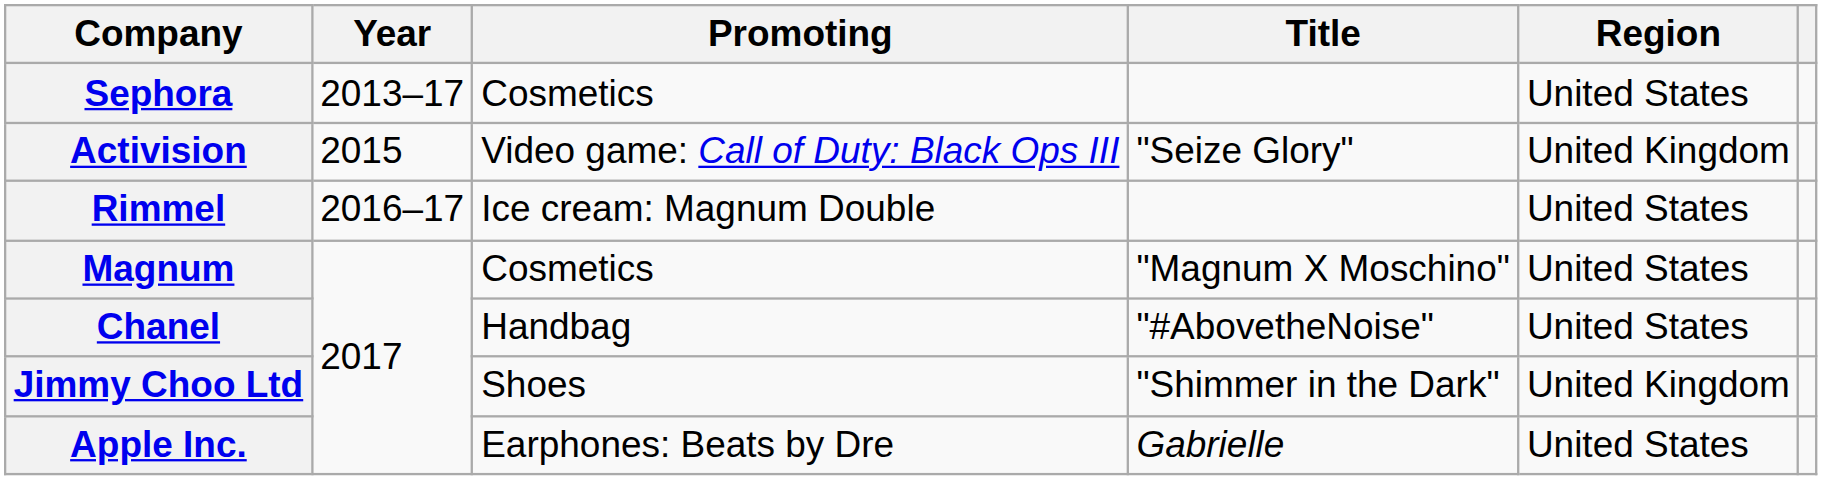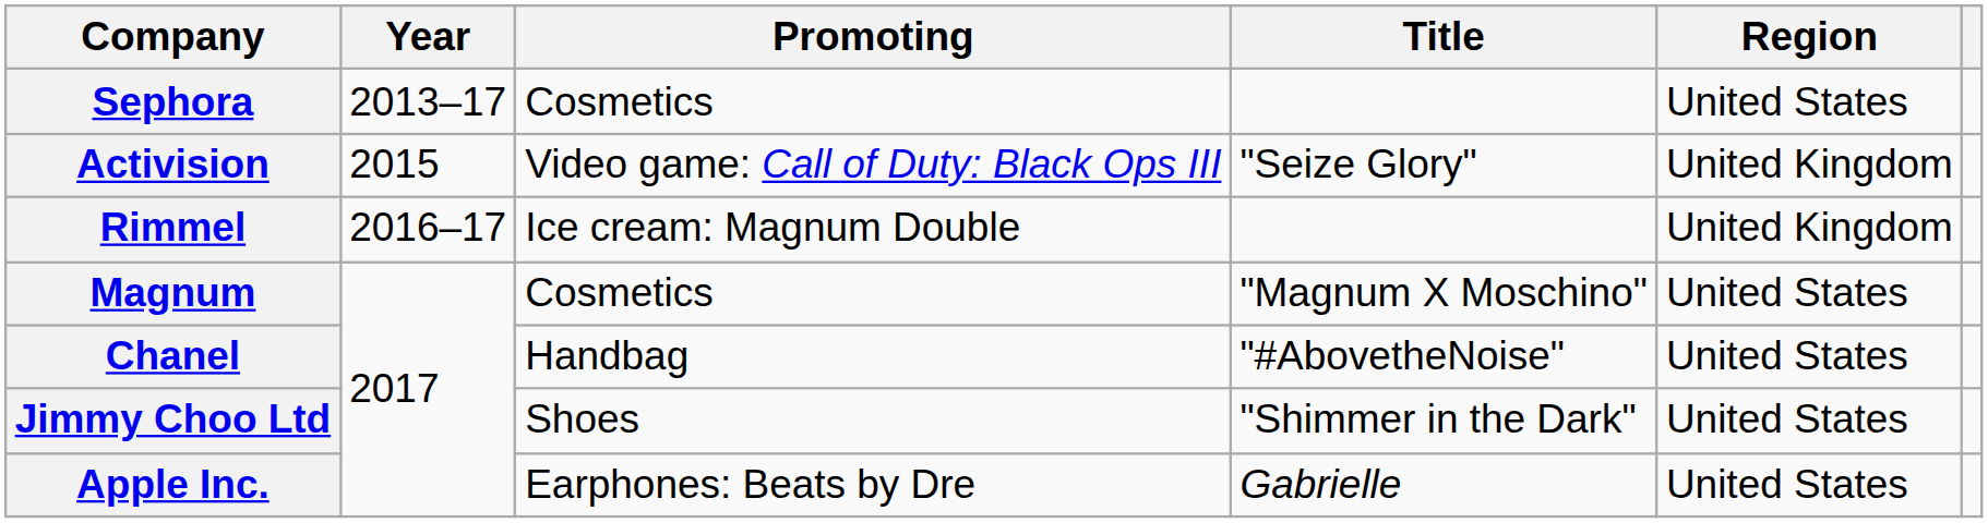 <table class="wikitable sortable plainrowheaders">
 <tr>
 <th scope="col">Company</th>
 <th scope="col">Year</th>
 <th scope="col">Promoting</th>
 <th scope="col">Title</th>
 <th scope="col">Region</th>
 <th scope="col" class="unsortable"></th>
 </tr>
 <tr>
 <th scope="row"><a href='#'>Sephora</a></th>
 <td>2013–17</td>
 <td>Cosmetics</td>
 <td></td>
 <td>United States</td>
 <td></td>
 </tr>
 <tr>
 <th scope="row"><a href='#'>Activision</a></th>
 <td>2015</td>
 <td>Video game: <em><a href='#'>Call of Duty: Black Ops III</a></em></td>
 <td>"Seize Glory"</td>
 <td>United Kingdom</td>
 <td></td>
 </tr>
 <tr>
 <th scope="row"><a href='#'>Rimmel</a></th>
 <td>2016–17</td>
 <td>Ice cream: Magnum Double</td>
 <td></td>
-<td>United States</td>
+<td>United Kingdom</td>
 <td></td>
 </tr>
 <tr>
 <th scope="row"><a href='#'>Magnum</a></th>
 <td rowspan="4">2017</td>
 <td>Cosmetics</td>
 <td>"Magnum X Moschino"</td>
 <td>United States</td>
 <td></td>
 </tr>
 <tr>
 <th scope="row"><a href='#'>Chanel</a></th>
 <td>Handbag</td>
 <td>"#AbovetheNoise"</td>
 <td>United States</td>
 <td></td>
 </tr>
 <tr>
 <th scope="row"><a href='#'>Jimmy Choo Ltd</a></th>
 <td>Shoes</td>
 <td>"Shimmer in the Dark"</td>
-<td>United Kingdom</td>
+<td>United States</td>
 <td></td>
 </tr>
 <tr>
 <th scope="row"><a href='#'>Apple Inc.</a></th>
 <td>Earphones: Beats by Dre</td>
 <td><em>Gabrielle</em></td>
 <td>United States</td>
 <td></td>
 </tr>
 </table>
